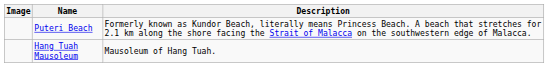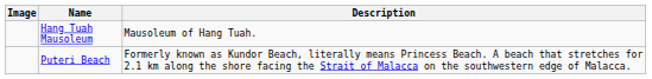 <table class="wikitable">
 <tr>
 <th>Image</th>
 <th>Name</th>
 <th>Description</th>
 </tr>
 <tr>
 <td></td>
+<td><a href='#'>Hang Tuah Mausoleum</a></td>
+<td>Mausoleum of Hang Tuah.</td>
+</tr>
+<tr>
+<td></td>
 <td><a href='#'>Puteri Beach</a></td>
 <td>Formerly known as Kundor Beach, literally means Princess Beach. A beach that stretches for 2.1 km along the shore facing the <a href='#'>Strait of Malacca</a> on the southwestern edge of Malacca.</td>
 </tr>
-<tr>
-<td></td>
-<td><a href='#'>Hang Tuah Mausoleum</a></td>
-<td>Mausoleum of Hang Tuah.</td>
-</tr>
 </table>
